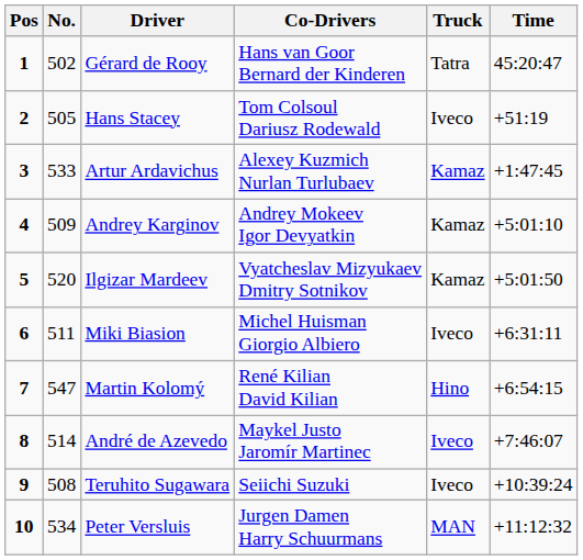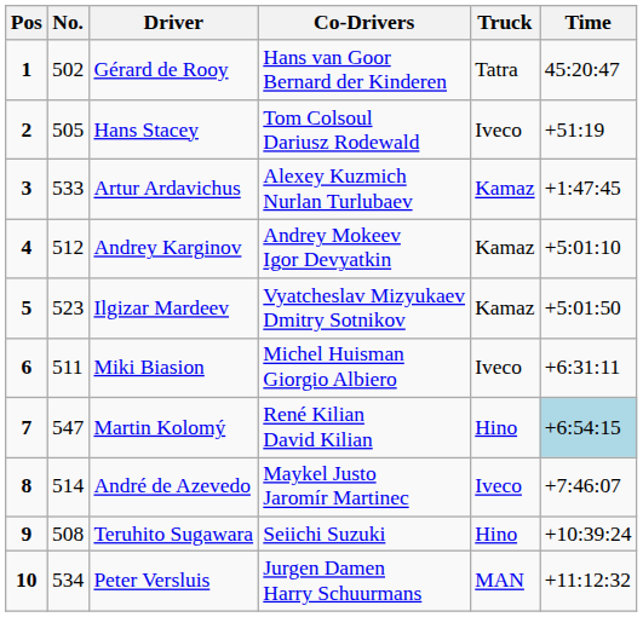 <table class="wikitable" style="font-size:85%">
 <tr>
 <th>Pos</th>
 <th>No.</th>
 <th>Driver</th>
 <th>Co-Drivers</th>
 <th>Truck</th>
 <th>Time</th>
 </tr>
 <tr>
 <td align=center><strong>1</strong></td>
 <td>502</td>
 <td> <a href='#'>Gérard de Rooy</a></td>
 <td> <a href='#'>Hans van Goor</a><br>  <a href='#'>Bernard der Kinderen</a></td>
 <td>Tatra</td>
 <td>45:20:47</td>
 </tr>
 <tr>
 <td align=center><strong>2</strong></td>
 <td>505</td>
 <td> <a href='#'>Hans Stacey</a></td>
 <td> <a href='#'>Tom Colsoul</a> <br>  <a href='#'>Dariusz Rodewald</a></td>
 <td>Iveco</td>
 <td>+51:19</td>
 </tr>
 <tr>
 <td align=center><strong>3</strong></td>
 <td>533</td>
 <td> <a href='#'>Artur Ardavichus</a></td>
 <td> <a href='#'>Alexey Kuzmich</a> <br>  <a href='#'>Nurlan Turlubaev</a></td>
 <td><a href='#'>Kamaz</a></td>
 <td>+1:47:45</td>
 </tr>
 <tr>
 <td align=center><strong>4</strong></td>
-<td>509</td>
+<td>512</td>
 <td> <a href='#'>Andrey Karginov</a></td>
 <td> <a href='#'>Andrey Mokeev</a> <br>  <a href='#'>Igor Devyatkin</a></td>
 <td>Kamaz</td>
 <td>+5:01:10</td>
 </tr>
 <tr>
 <td align=center><strong>5</strong></td>
-<td>520</td>
+<td>523</td>
 <td> <a href='#'>Ilgizar Mardeev</a></td>
 <td> <a href='#'>Vyatcheslav Mizyukaev</a> <br>  <a href='#'>Dmitry Sotnikov</a></td>
 <td>Kamaz</td>
 <td>+5:01:50</td>
 </tr>
 <tr>
 <td align=center><strong>6</strong></td>
 <td>511</td>
 <td> <a href='#'>Miki Biasion</a></td>
 <td> <a href='#'>Michel Huisman</a> <br>  <a href='#'>Giorgio Albiero</a></td>
 <td>Iveco</td>
 <td>+6:31:11</td>
 </tr>
 <tr>
 <td align=center><strong>7</strong></td>
 <td>547</td>
 <td> <a href='#'>Martin Kolomý</a></td>
 <td> <a href='#'>René Kilian</a> <br>  <a href='#'>David Kilian</a></td>
 <td><a href='#'>Hino</a></td>
-<td>+6:54:15</td>
+<td style="background: lightblue;">+6:54:15</td>
 </tr>
 <tr>
 <td align=center><strong>8</strong></td>
 <td>514</td>
 <td> <a href='#'>André de Azevedo</a></td>
 <td> <a href='#'>Maykel Justo</a> <br>  <a href='#'>Jaromír Martinec</a></td>
 <td><a href='#'>Iveco</a></td>
 <td>+7:46:07</td>
 </tr>
 <tr>
 <td align=center><strong>9</strong></td>
 <td>508</td>
 <td> <a href='#'>Teruhito Sugawara</a></td>
 <td> <a href='#'>Seiichi Suzuki</a></td>
-<td>Iveco</td>
+<td><a href='#'>Hino</a></td>
 <td align="right">+10:39:24</td>
 </tr>
 <tr>
 <td align=center><strong>10</strong></td>
 <td>534</td>
 <td> <a href='#'>Peter Versluis</a></td>
 <td> <a href='#'>Jurgen Damen</a> <br>  <a href='#'>Harry Schuurmans</a></td>
 <td><a href='#'>MAN</a></td>
 <td>+11:12:32</td>
 </tr>
 </table>
